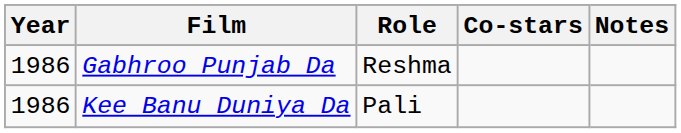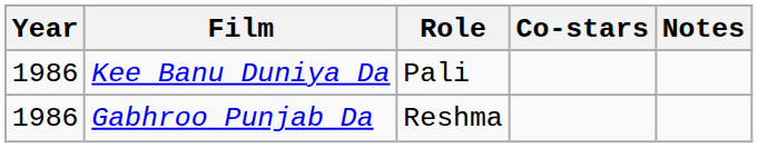 <table class="wikitable sortable">
 <tr>
 <th scope="col">Year</th>
 <th scope="col">Film</th>
 <th scope="col">Role</th>
 <th scope="col">Co-stars</th>
 <th scope="col">Notes</th>
 </tr>
 <tr>
 <td>1986</td>
+<td><em><a href='#'>Kee Banu Duniya Da</a></em></td>
+<td>Pali</td>
+<td></td>
+<td></td>
+</tr>
+<tr>
+<td>1986</td>
 <td><em><a href='#'>Gabhroo Punjab Da</a></em></td>
 <td>Reshma</td>
 <td></td>
 <td></td>
 </tr>
-<tr>
-<td>1986</td>
-<td><em><a href='#'>Kee Banu Duniya Da</a></em></td>
-<td>Pali</td>
-<td></td>
-<td></td>
-</tr>
 </table>
